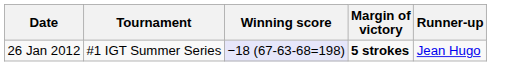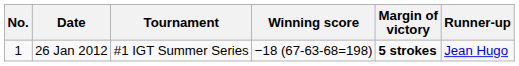 <table class="wikitable" style="font-size:95%;">
 <tr>
+<th>No.</th>
 <th>Date</th>
 <th>Tournament</th>
 <th>Winning score</th>
 <th>Margin of<br>victory</th>
 <th>Runner-up</th>
 </tr>
 <tr>
+<td align=center>1</td>
 <td align=right>26 Jan 2012</td>
 <td>#1 IGT Summer Series</td>
-<td style="background: lavender;">−18 (67-63-68=198)</td>
+<td>−18 (67-63-68=198)</td>
 <td><strong>5 strokes</strong></td>
 <td> <a href='#'>Jean Hugo</a></td>
 </tr>
 </table>
